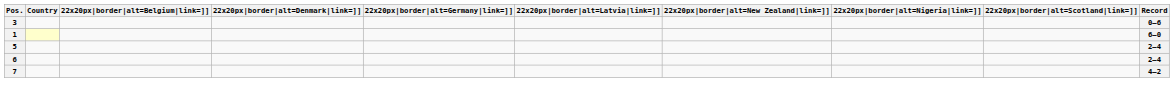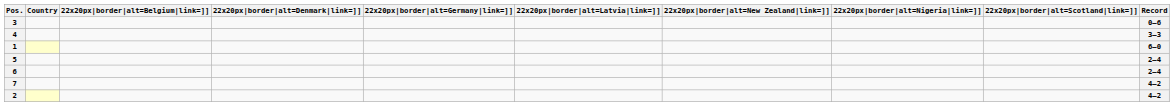 <table class="wikitable sortable nowrap" style="text-align:center; font-size:0.9em;">
 <tr>
 <th>Pos.</th>
 <th>Country</th>
 <th [[Image:>22x20px|border|alt=Belgium|link=]]</th>
 <th [[Image:>22x20px|border|alt=Denmark|link=]]</th>
 <th [[Image:>22x20px|border|alt=Germany|link=]]</th>
 <th [[Image:>22x20px|border|alt=Latvia|link=]]</th>
 <th [[Image:>22x20px|border|alt=New Zealand|link=]]</th>
 <th [[Image:>22x20px|border|alt=Nigeria|link=]]</th>
 <th [[Image:>22x20px|border|alt=Scotland|link=]]</th>
 <th>Record</th>
 </tr>
 <tr>
 <th>3</th>
 <td style="text-align:left;"></td>
 <td></td>
 <td></td>
 <td></td>
 <td></td>
 <td></td>
 <td></td>
 <td></td>
 <th>0–6</th>
+</tr>
+<tr>
+<th>4</th>
+<td style="text-align:left;"></td>
+<td></td>
+<td></td>
+<td></td>
+<td></td>
+<td></td>
+<td></td>
+<td></td>
+<th>3–3</th>
 </tr>
 <tr>
 <th>1</th>
 <td style="text-align:left; background:#ffffcc;"></td>
 <td></td>
 <td></td>
 <td></td>
 <td></td>
 <td></td>
 <td></td>
 <td></td>
 <th>6–0</th>
 </tr>
 <tr>
 <th>5</th>
 <td style="text-align:left;"></td>
 <td></td>
 <td></td>
 <td></td>
 <td></td>
 <td></td>
 <td></td>
 <td></td>
 <th>2–4</th>
 </tr>
 <tr>
 <th>6</th>
 <td style="text-align:left;"></td>
 <td></td>
 <td></td>
 <td></td>
 <td></td>
 <td></td>
 <td></td>
 <td></td>
 <th>2–4</th>
 </tr>
 <tr>
 <th>7</th>
 <td style="text-align:left;"></td>
 <td></td>
 <td></td>
 <td></td>
 <td></td>
 <td></td>
 <td></td>
 <td></td>
 <th>4–2</th>
 </tr>
+<tr>
+<th>2</th>
+<td style="text-align:left; background:#ffffcc;"></td>
+<td></td>
+<td></td>
+<td></td>
+<td></td>
+<td></td>
+<td></td>
+<td></td>
+<th>4–2</th>
+</tr>
 </table>
